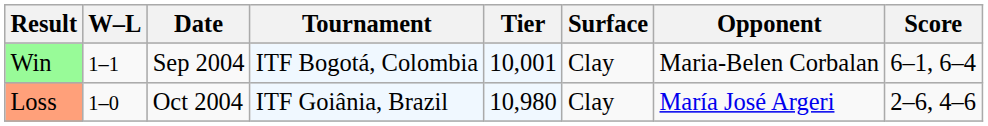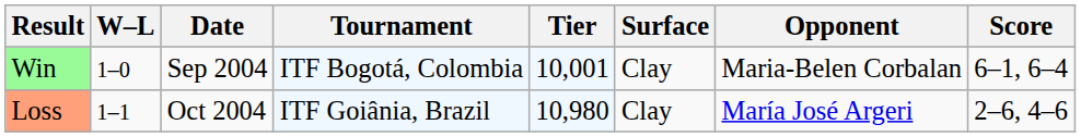 <table class="sortable wikitable">
 <tr>
 <th>Result</th>
 <th class="unsortable">W–L</th>
 <th>Date</th>
 <th>Tournament</th>
 <th>Tier</th>
 <th>Surface</th>
 <th>Opponent</th>
 <th class="unsortable">Score</th>
 </tr>
 <tr>
 <td style="background:#98fb98;">Win</td>
-<td><small>1–1</small></td>
+<td><small>1–0</small></td>
 <td>Sep 2004</td>
 <td style="background:#f0f8ff;">ITF Bogotá, Colombia</td>
 <td style="background:#f0f8ff;">10,001</td>
 <td>Clay</td>
 <td> Maria-Belen Corbalan</td>
 <td>6–1, 6–4</td>
 </tr>
 <tr>
 <td style="background:#ffa07a;">Loss</td>
-<td><small>1–0</small></td>
+<td><small>1–1</small></td>
 <td>Oct 2004</td>
 <td style="background:#f0f8ff;">ITF Goiânia, Brazil</td>
 <td style="background:#f0f8ff;">10,980</td>
 <td>Clay</td>
 <td> <a href='#'>María José Argeri</a></td>
 <td>2–6, 4–6</td>
 </tr>
 </table>
